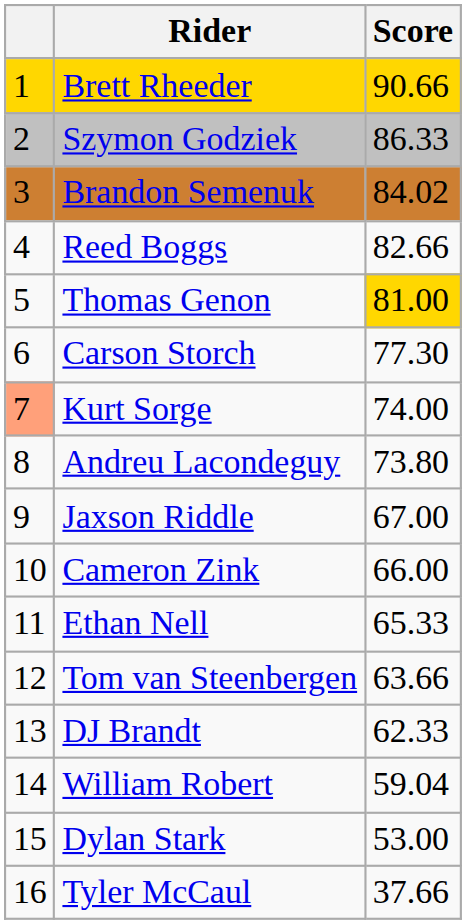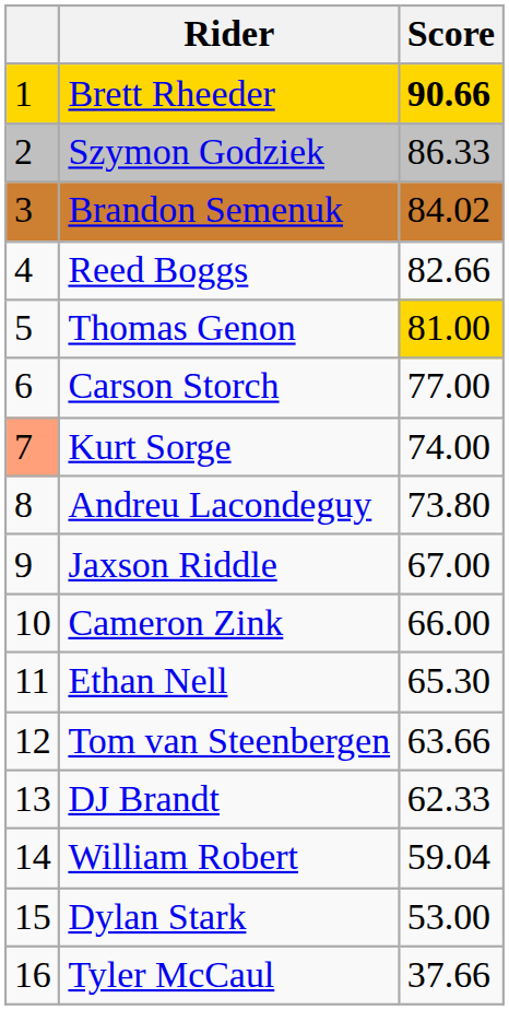 <table class="wikitable">
 <tr>
 <th></th>
 <th>Rider</th>
 <th>Score</th>
 </tr>
 <tr style="background:gold">
 <td>1</td>
 <td> <a href='#'>Brett Rheeder</a></td>
-<td>90.66</td>
+<td><strong>90.66</strong></td>
 </tr>
 <tr style="background:silver;">
 <td>2</td>
 <td> <a href='#'>Szymon Godziek</a></td>
 <td>86.33</td>
 </tr>
 <tr style="background:#cd7f32;">
 <td>3</td>
 <td> <a href='#'>Brandon Semenuk</a></td>
 <td>84.02</td>
 </tr>
 <tr>
 <td>4</td>
 <td> <a href='#'>Reed Boggs</a></td>
 <td>82.66</td>
 </tr>
 <tr>
 <td>5</td>
 <td> <a href='#'>Thomas Genon</a></td>
 <td style="background: gold;">81.00</td>
 </tr>
 <tr>
 <td>6</td>
 <td> <a href='#'>Carson Storch</a></td>
-<td>77.30</td>
+<td>77.00</td>
 </tr>
 <tr>
 <td style="background: lightsalmon;">7</td>
 <td> <a href='#'>Kurt Sorge</a></td>
 <td>74.00</td>
 </tr>
 <tr>
 <td>8</td>
 <td> <a href='#'>Andreu Lacondeguy</a></td>
 <td>73.80</td>
 </tr>
 <tr>
 <td>9</td>
 <td> <a href='#'>Jaxson Riddle</a></td>
 <td>67.00</td>
 </tr>
 <tr>
 <td>10</td>
 <td> <a href='#'>Cameron Zink</a></td>
 <td>66.00</td>
 </tr>
 <tr>
 <td>11</td>
 <td> <a href='#'>Ethan Nell</a></td>
-<td>65.33</td>
+<td>65.30</td>
 </tr>
 <tr>
 <td>12</td>
 <td> <a href='#'>Tom van Steenbergen</a></td>
 <td>63.66</td>
 </tr>
 <tr>
 <td>13</td>
 <td> <a href='#'>DJ Brandt</a></td>
 <td>62.33</td>
 </tr>
 <tr>
 <td>14</td>
 <td> <a href='#'>William Robert</a></td>
 <td>59.04</td>
 </tr>
 <tr>
 <td>15</td>
 <td> <a href='#'>Dylan Stark</a></td>
 <td>53.00</td>
 </tr>
 <tr>
 <td>16</td>
 <td> <a href='#'>Tyler McCaul</a></td>
 <td>37.66</td>
 </tr>
 </table>
